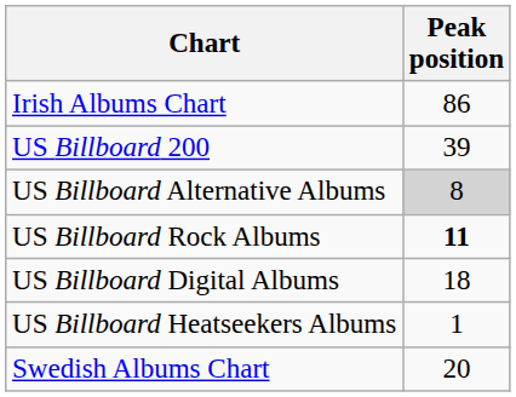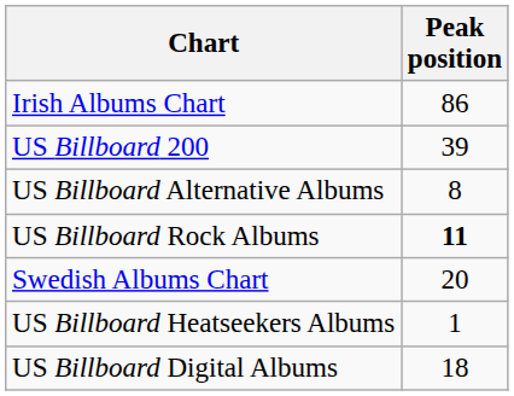 <table class="wikitable sortable">
 <tr>
 <th>Chart</th>
 <th>Peak<br>position</th>
 </tr>
 <tr>
 <td><a href='#'>Irish Albums Chart</a></td>
 <td style="text-align:center;">86</td>
 </tr>
 <tr>
 <td><a href='#'>US <em>Billboard</em> 200</a></td>
 <td style="text-align:center;">39</td>
 </tr>
 <tr>
 <td>US <em>Billboard</em> Alternative Albums</td>
-<td style="background: lightgrey; text-align:center;">8</td>
+<td style="text-align:center;">8</td>
 </tr>
 <tr>
 <td>US <em>Billboard</em> Rock Albums</td>
 <td style="text-align:center;"><strong>11</strong></td>
 </tr>
 <tr>
-<td>US <em>Billboard</em> Digital Albums</td>
-<td style="text-align:center;">18</td>
+<td><a href='#'>Swedish Albums Chart</a></td>
+<td style="text-align:center;">20</td>
 </tr>
 <tr>
 <td>US <em>Billboard</em> Heatseekers Albums</td>
 <td style="text-align:center;">1</td>
 </tr>
 <tr>
-<td><a href='#'>Swedish Albums Chart</a></td>
-<td style="text-align:center;">20</td>
+<td>US <em>Billboard</em> Digital Albums</td>
+<td style="text-align:center;">18</td>
 </tr>
 </table>
